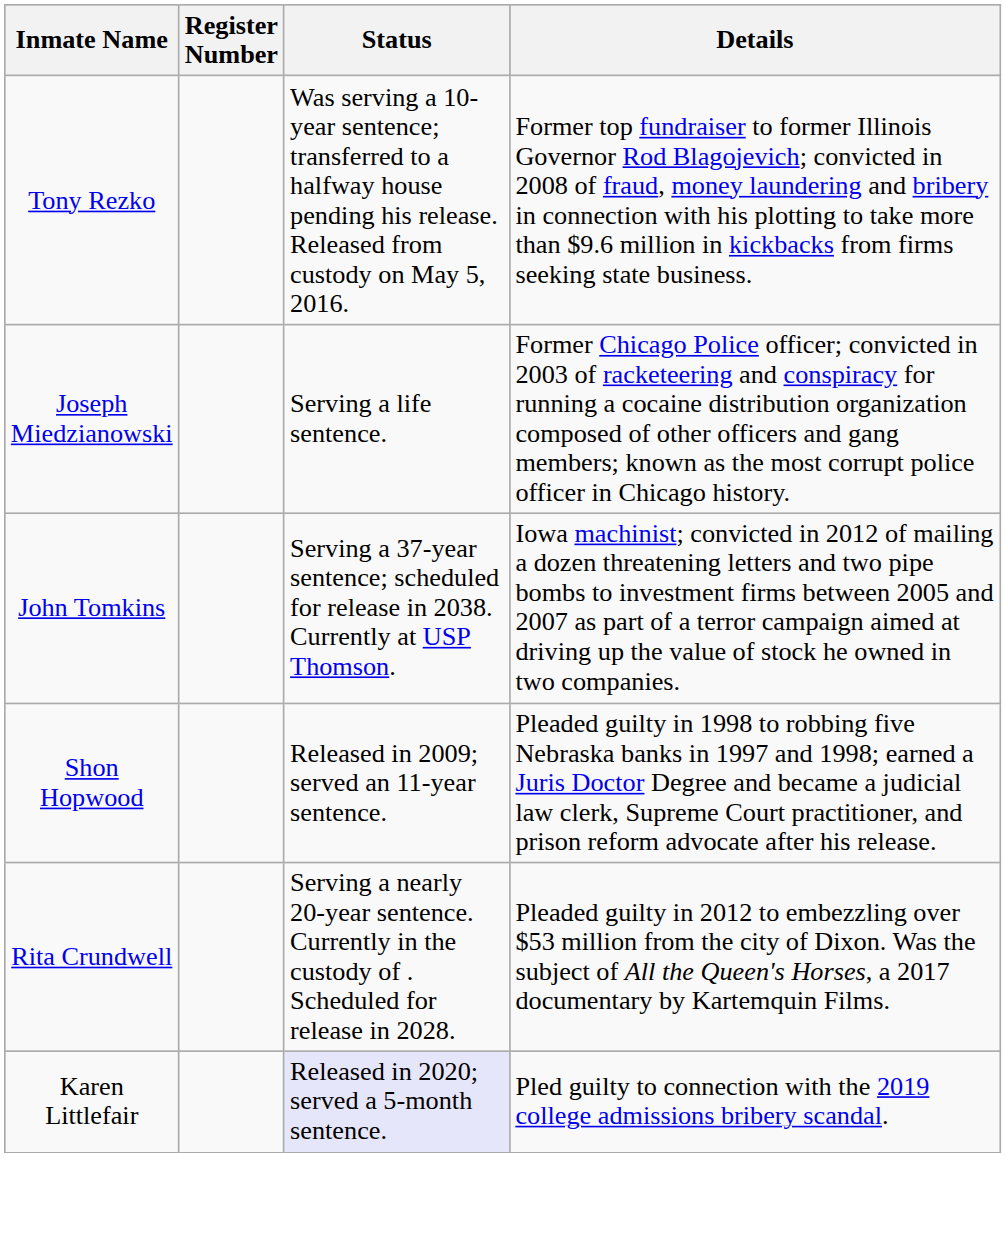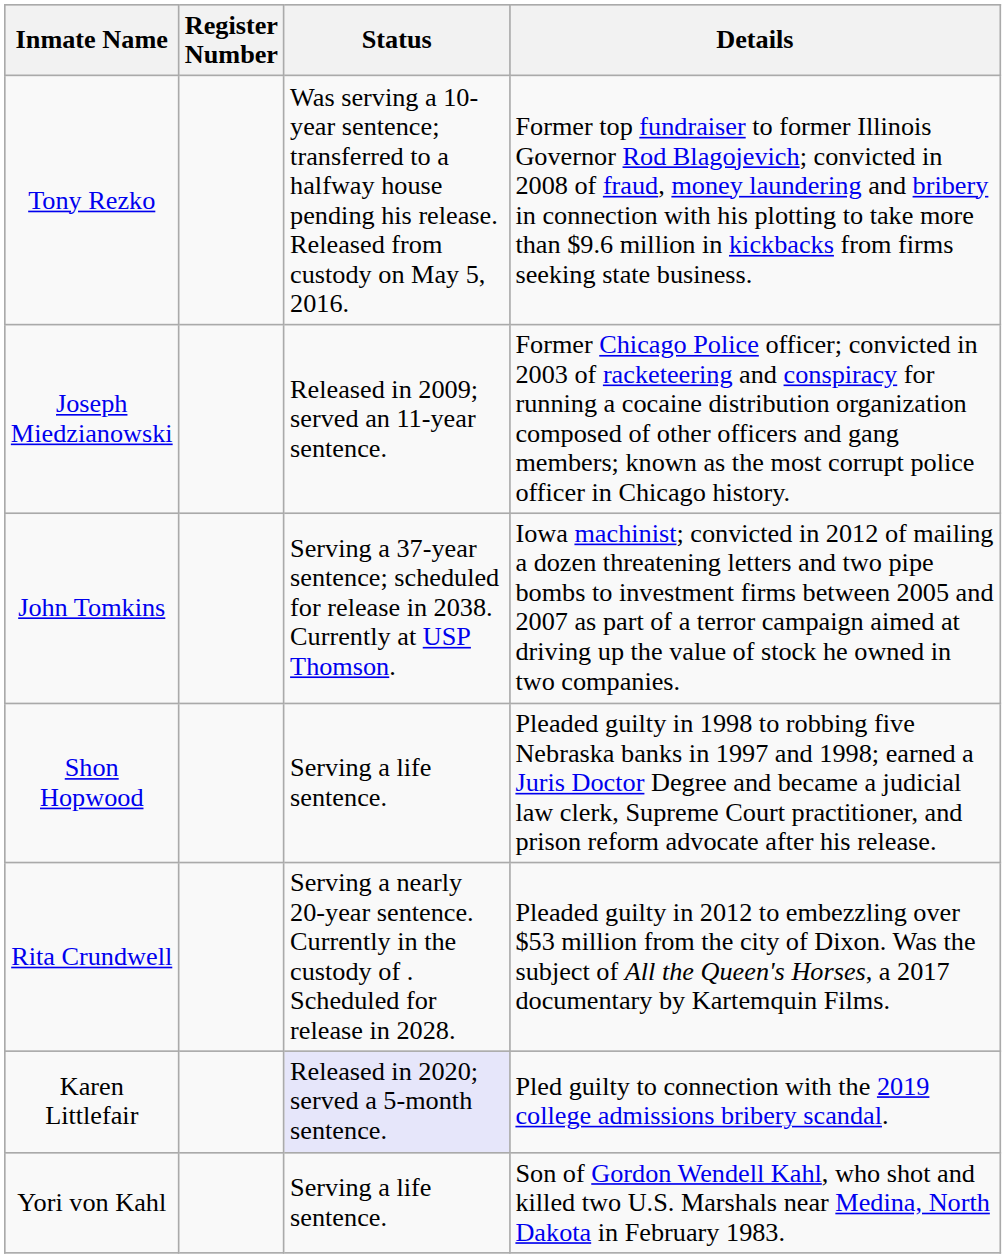 <table class="wikitable sortable">
 <tr>
 <th width=14%>Inmate Name</th>
 <th width=8%>Register Number</th>
 <th width=24%>Status</th>
 <th width=54%>Details</th>
 </tr>
 <tr>
 <td align="center"><a href='#'>Tony Rezko</a></td>
 <td align="center"></td>
 <td>Was serving a 10-year sentence; transferred to a halfway house pending his release. Released from custody on May 5, 2016.</td>
 <td>Former top <a href='#'>fundraiser</a> to former Illinois Governor <a href='#'>Rod Blagojevich</a>; convicted in 2008 of <a href='#'>fraud</a>, <a href='#'>money laundering</a> and <a href='#'>bribery</a> in connection with his plotting to take more than $9.6 million in <a href='#'>kickbacks</a> from firms seeking state business.</td>
 </tr>
 <tr>
 <td align="center"><a href='#'>Joseph Miedzianowski</a></td>
 <td align="center"></td>
-<td>Serving a life sentence.</td>
+<td>Released in 2009; served an 11-year sentence.</td>
 <td>Former <a href='#'>Chicago Police</a> officer; convicted in 2003 of <a href='#'>racketeering</a> and <a href='#'>conspiracy</a> for running a cocaine distribution organization composed of other officers and gang members; known as the most corrupt police officer in Chicago history.</td>
 </tr>
 <tr>
 <td align="center"><a href='#'>John Tomkins</a></td>
 <td align="center"></td>
 <td>Serving a 37-year sentence; scheduled for release in 2038. Currently at <a href='#'>USP Thomson</a>.</td>
 <td>Iowa <a href='#'>machinist</a>; convicted in 2012 of mailing a dozen threatening letters and two pipe bombs to investment firms between 2005 and 2007 as part of a terror campaign aimed at driving up the value of stock he owned in two companies.</td>
 </tr>
 <tr>
 <td align="center"><a href='#'>Shon Hopwood</a></td>
 <td align="center"></td>
-<td>Released in 2009; served an 11-year sentence.</td>
+<td>Serving a life sentence.</td>
 <td>Pleaded guilty in 1998 to robbing five Nebraska banks in 1997 and 1998; earned a <a href='#'>Juris Doctor</a> Degree and became a judicial law clerk, Supreme Court practitioner, and prison reform advocate after his release.</td>
 </tr>
 <tr>
 <td align="center"><a href='#'>Rita Crundwell</a></td>
 <td align="center"></td>
 <td>Serving a nearly 20-year sentence. Currently in the custody of . Scheduled for release in 2028.</td>
 <td>Pleaded guilty in 2012 to embezzling over $53 million from the city of Dixon. Was the subject of <em>All the Queen's Horses</em>, a 2017 documentary by Kartemquin Films.</td>
 </tr>
 <tr>
 <td align="center">Karen Littlefair</td>
 <td align="center"></td>
 <td style="background: lavender;">Released in 2020; served a 5-month sentence.</td>
 <td>Pled guilty to connection with the <a href='#'>2019 college admissions bribery scandal</a>.</td>
 </tr>
+<tr>
+<td align="center">Yori von Kahl</td>
+<td align="center"></td>
+<td>Serving a life sentence.</td>
+<td>Son of <a href='#'>Gordon Wendell Kahl</a>, who shot and killed two U.S. Marshals near <a href='#'>Medina, North Dakota</a> in February 1983.</td>
+</tr>
 </table>
